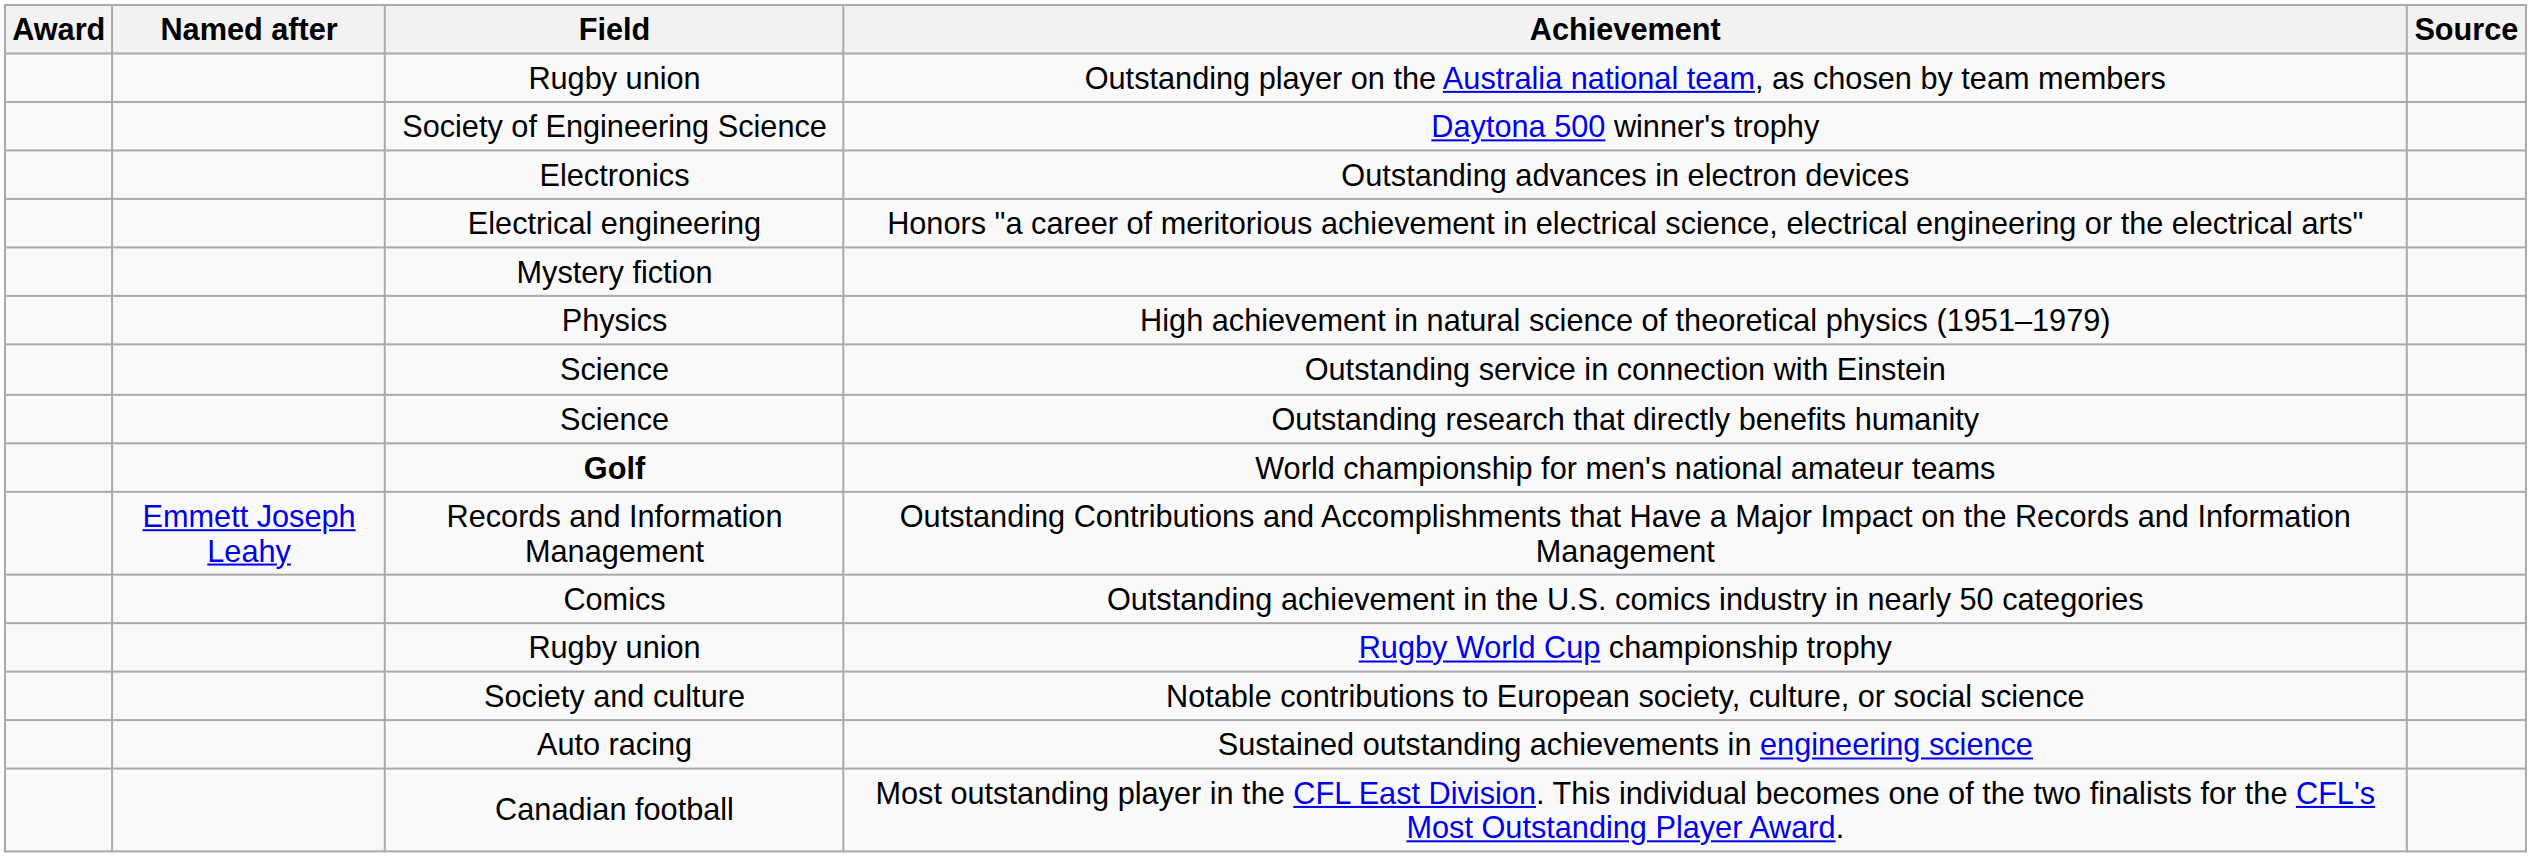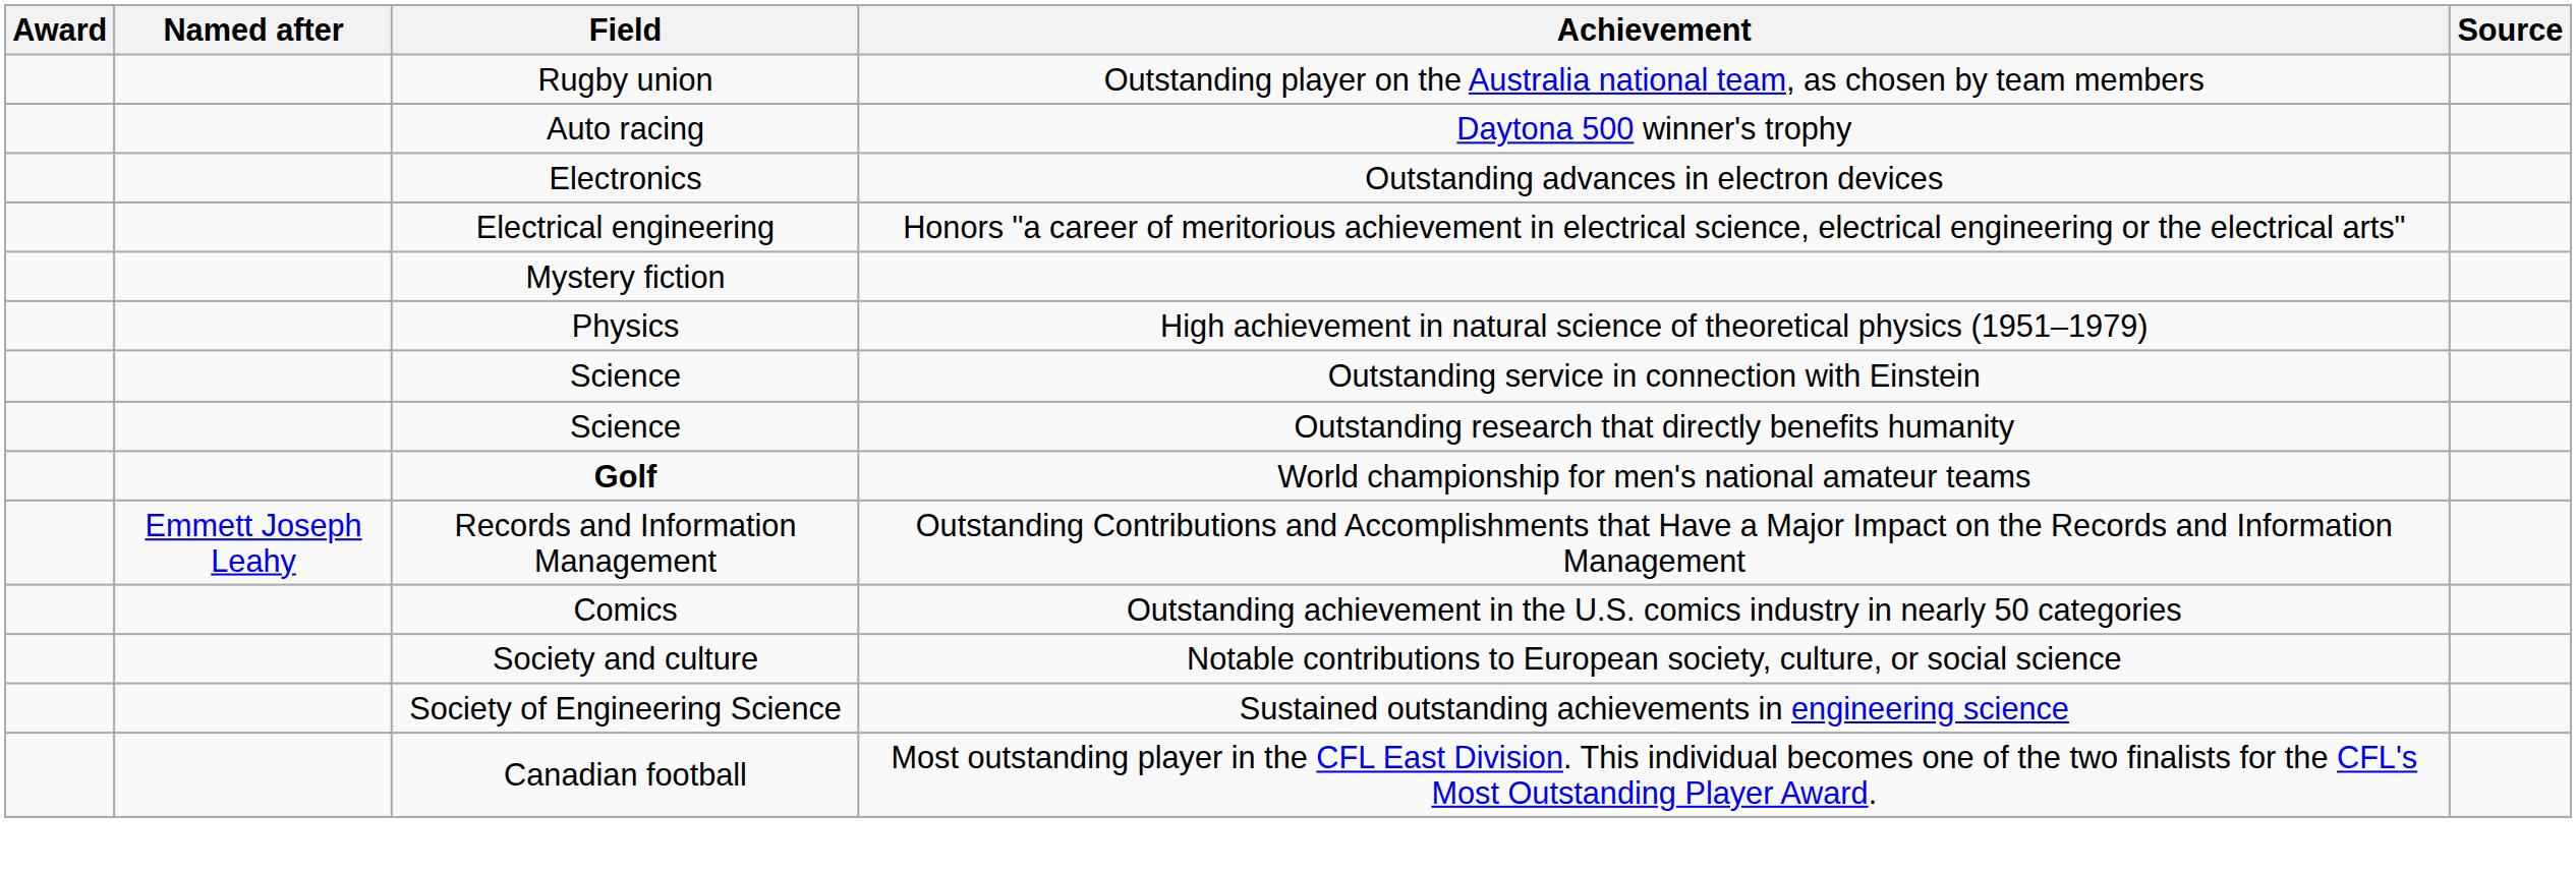 <table class="wikitable sortable" style="text-align:center; font-size:95%">
 <tr>
 <th>Award</th>
 <th>Named after</th>
 <th>Field</th>
 <th>Achievement</th>
 <th>Source</th>
 </tr>
 <tr>
 <td align="left"></td>
 <td></td>
 <td>Rugby union</td>
 <td>Outstanding player on the <a href='#'>Australia national team</a>, as chosen by team members</td>
 <td></td>
 </tr>
 <tr>
 <td align="left"></td>
 <td></td>
-<td>Society of Engineering Science</td>
+<td>Auto racing</td>
 <td><a href='#'>Daytona 500</a> winner's trophy</td>
 <td></td>
 </tr>
 <tr>
 <td align="left"></td>
 <td></td>
 <td>Electronics</td>
 <td>Outstanding advances in electron devices</td>
 <td></td>
 </tr>
 <tr>
 <td align="left"></td>
 <td></td>
 <td>Electrical engineering</td>
 <td>Honors "a career of meritorious achievement in electrical science, electrical engineering or the electrical arts"</td>
 <td></td>
 </tr>
 <tr>
 <td align="left"></td>
 <td></td>
 <td>Mystery fiction</td>
 <td></td>
 <td></td>
 </tr>
 <tr>
 <td align="left"></td>
 <td></td>
 <td>Physics</td>
 <td>High achievement in natural science of theoretical physics (1951–1979)</td>
 <td></td>
 </tr>
 <tr>
 <td align="left"></td>
 <td></td>
 <td>Science</td>
 <td>Outstanding service in connection with Einstein</td>
 <td></td>
 </tr>
 <tr>
 <td align="left"></td>
 <td></td>
 <td>Science</td>
 <td>Outstanding research that directly benefits humanity</td>
 <td></td>
 </tr>
 <tr>
 <td align="left"></td>
 <td></td>
 <td><strong>Golf</strong></td>
 <td>World championship for men's national amateur teams</td>
 <td></td>
 </tr>
 <tr>
 <td align="left"></td>
 <td><a href='#'>Emmett Joseph Leahy</a></td>
 <td>Records and Information Management</td>
 <td>Outstanding Contributions and Accomplishments that Have a Major Impact on the Records and Information Management</td>
 <td></td>
 </tr>
 <tr>
 <td align="left"></td>
 <td></td>
 <td>Comics</td>
 <td>Outstanding achievement in the U.S. comics industry in nearly 50 categories</td>
 <td></td>
 </tr>
 <tr>
 <td align="left"></td>
 <td></td>
-<td>Rugby union</td>
-<td><a href='#'>Rugby World Cup</a> championship trophy</td>
-<td></td>
-</tr>
-<tr>
-<td align="left"></td>
-<td></td>
 <td>Society and culture</td>
 <td>Notable contributions to European society, culture, or social science</td>
 <td></td>
 </tr>
 <tr>
 <td align="left"></td>
 <td></td>
-<td>Auto racing</td>
+<td>Society of Engineering Science</td>
 <td>Sustained outstanding achievements in <a href='#'>engineering science</a></td>
 <td></td>
 </tr>
 <tr>
 <td align="left"></td>
 <td></td>
 <td>Canadian football</td>
 <td>Most outstanding player in the <a href='#'>CFL East Division</a>. This individual becomes one of the two finalists for the <a href='#'>CFL's Most Outstanding Player Award</a>.</td>
 <td></td>
 </tr>
 </table>
